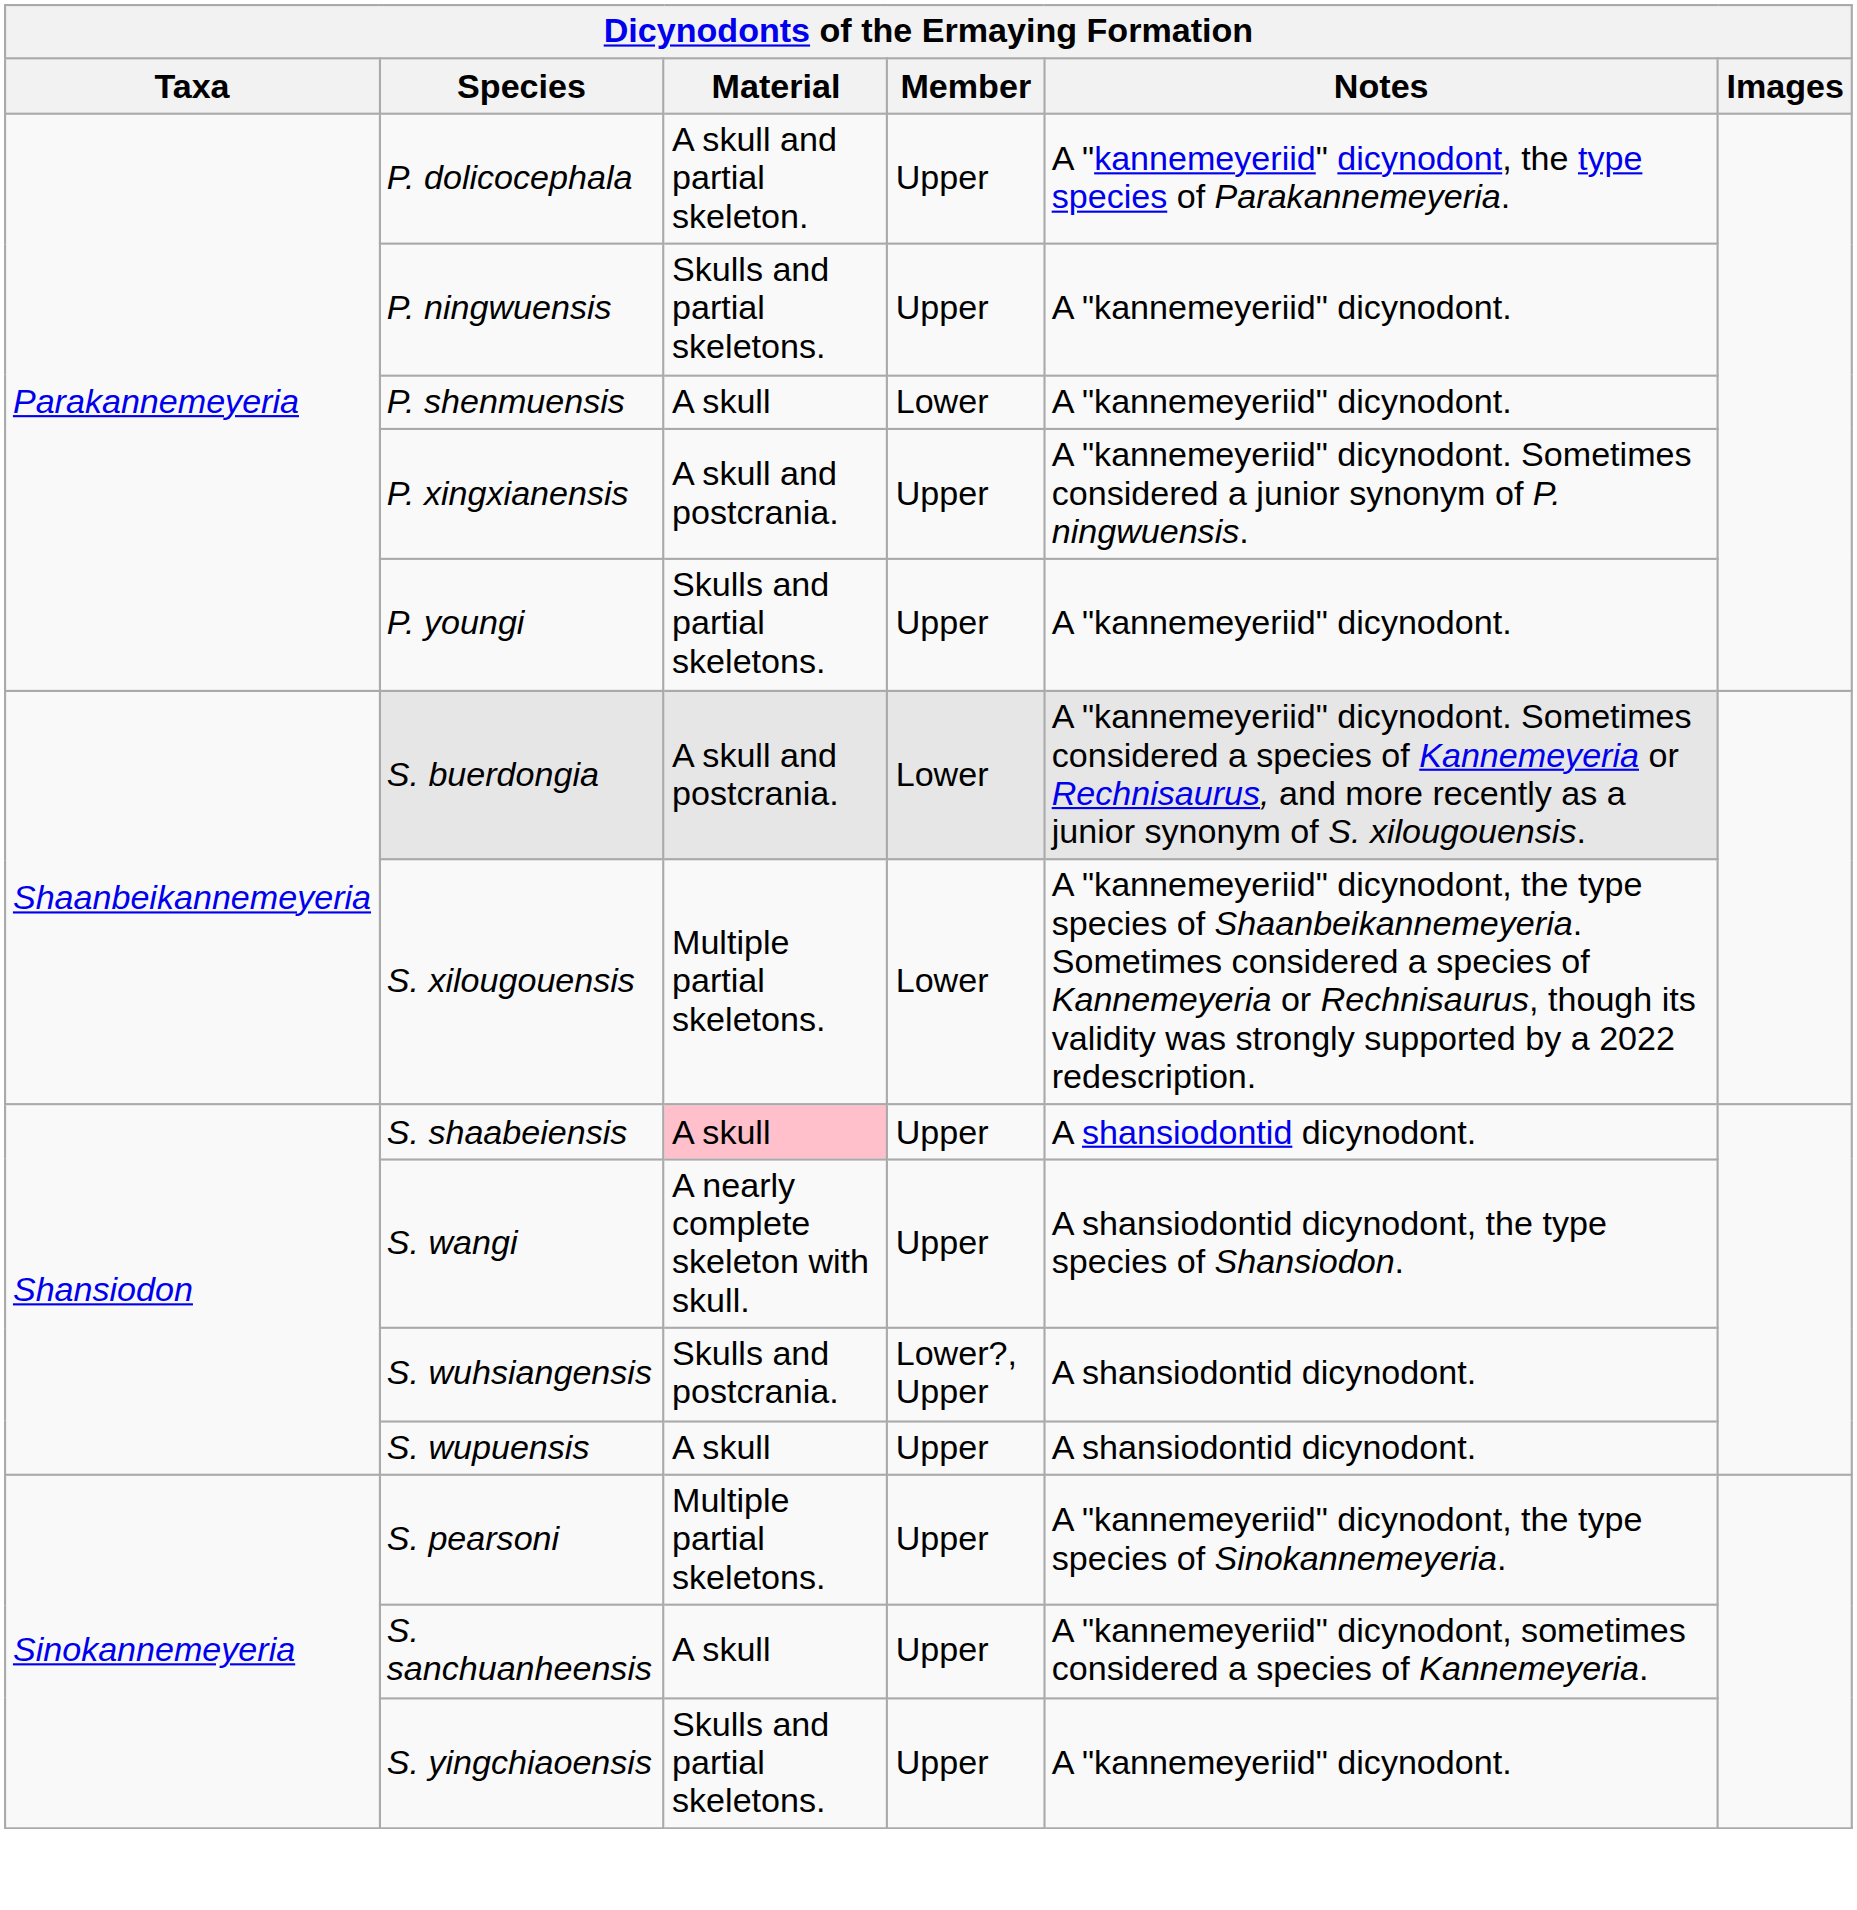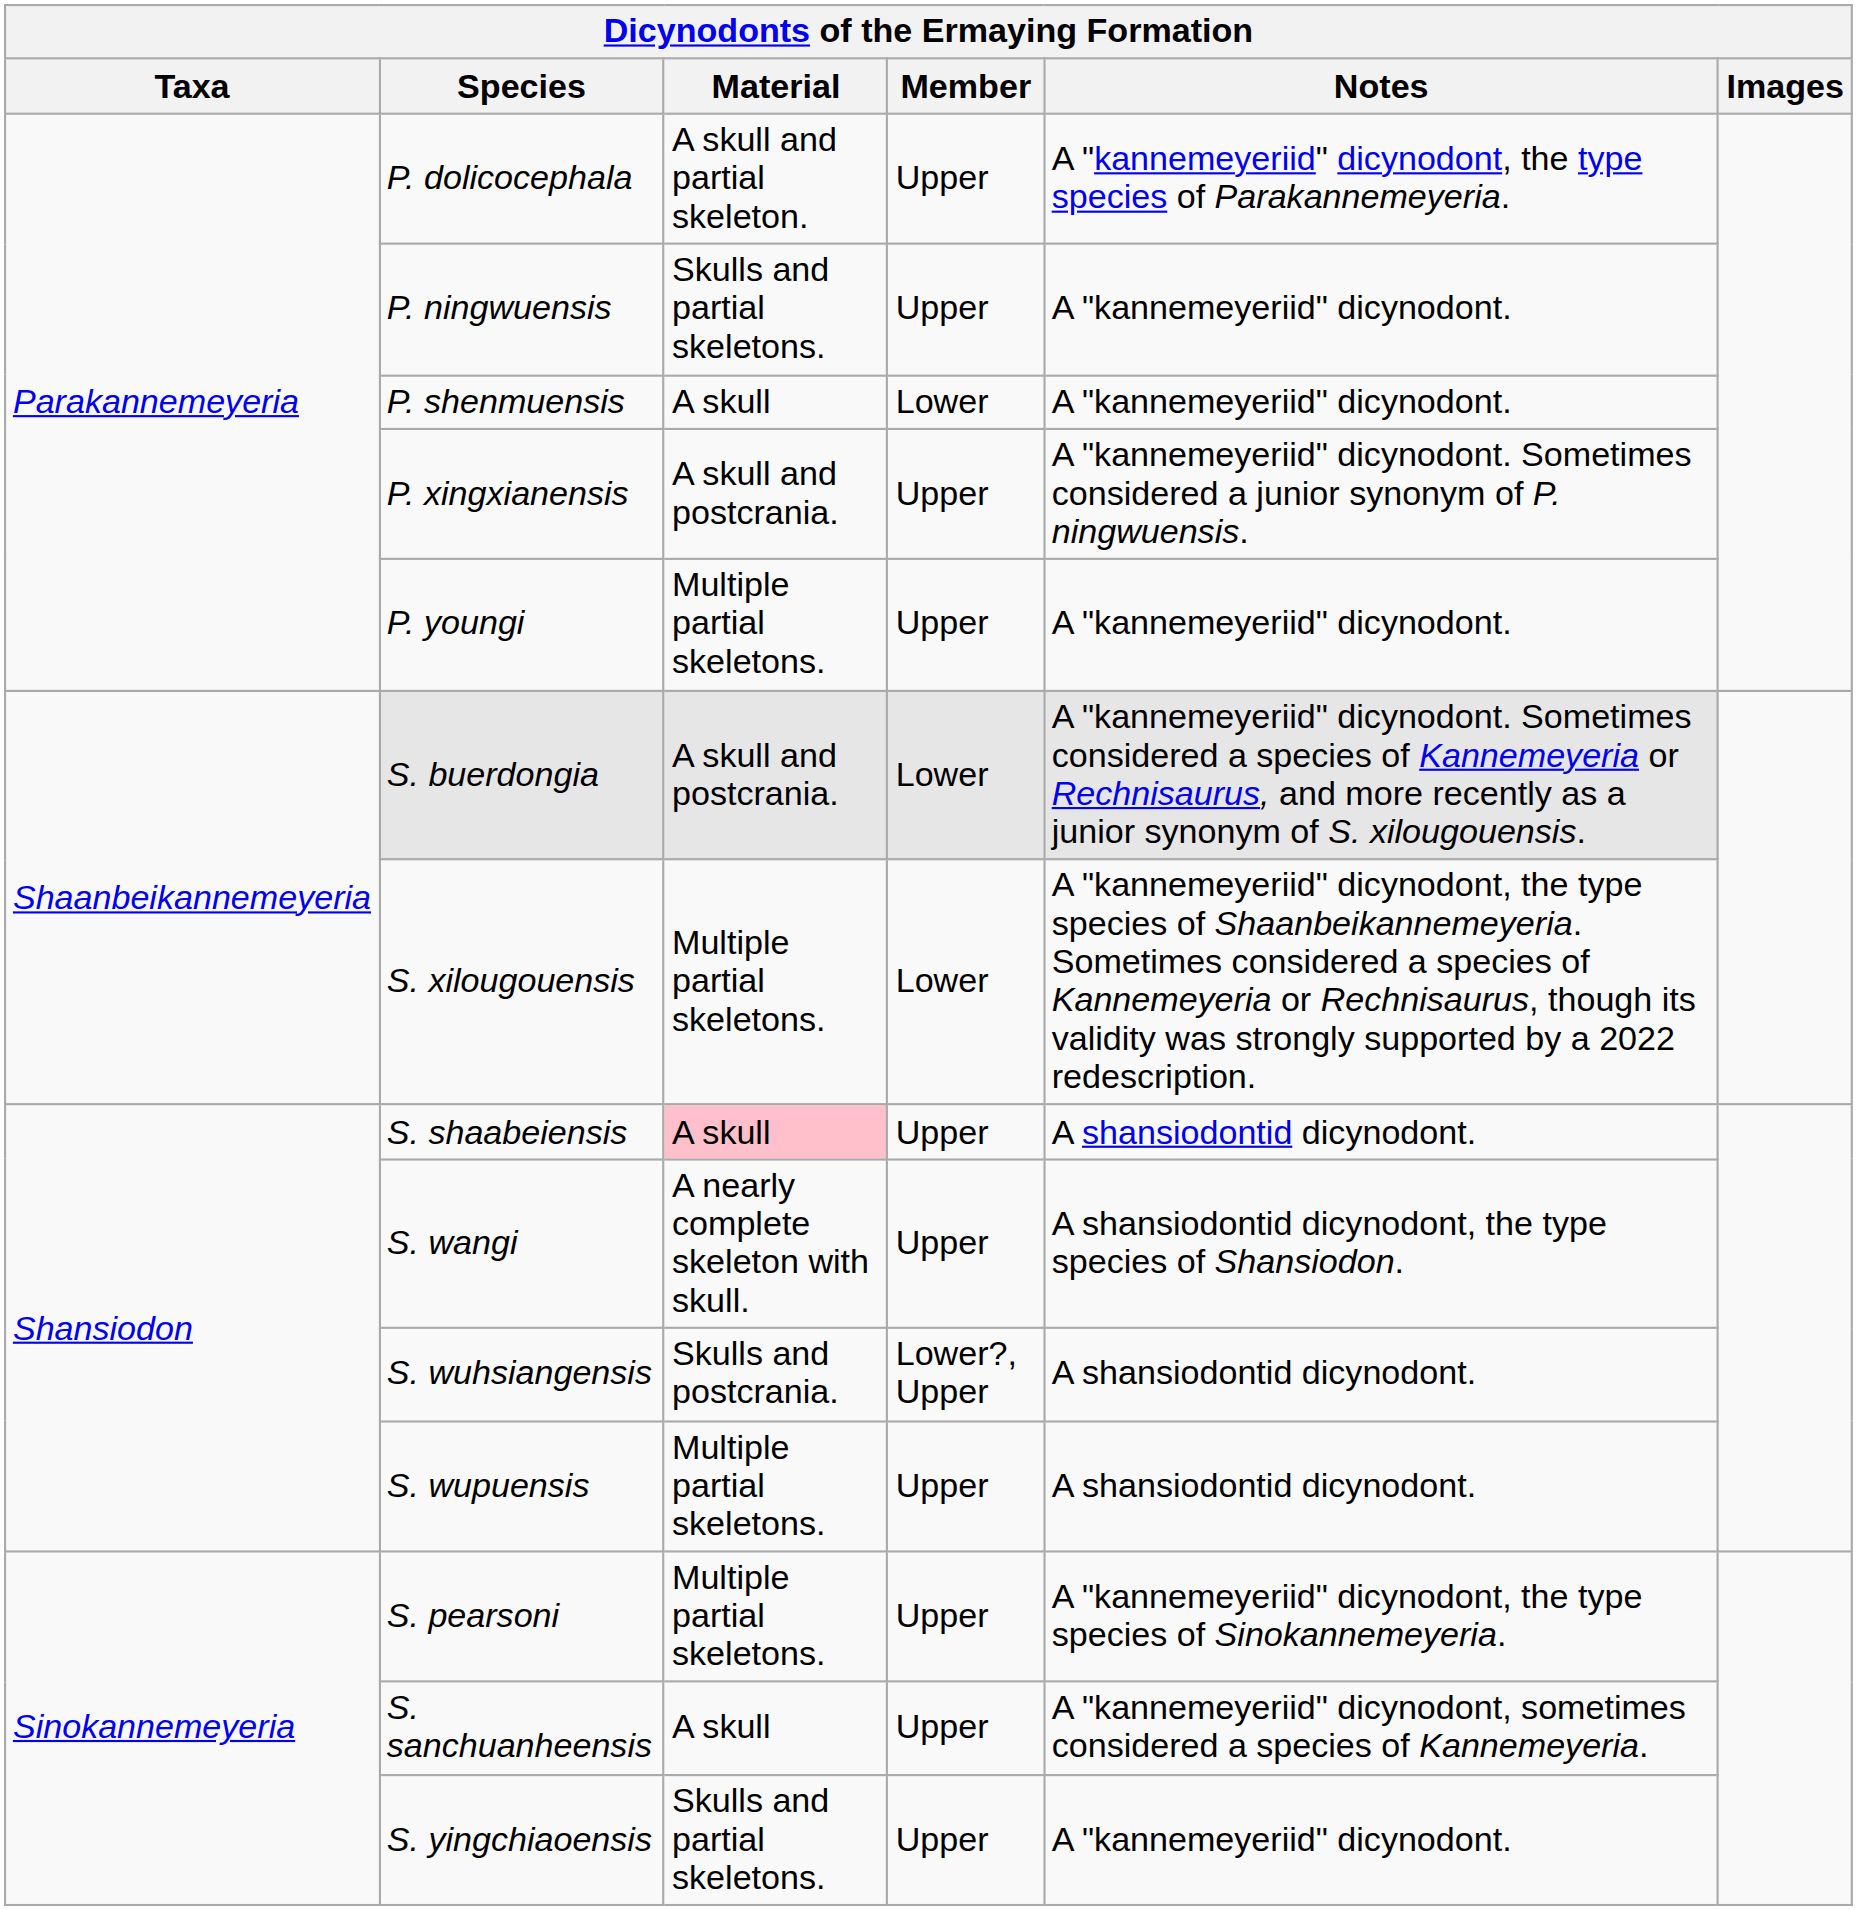 <table class="wikitable" align="center">
 <tr>
 <th colspan="6" align="center"><strong><a href='#'>Dicynodonts</a> of the Ermaying Formation</strong></th>
 </tr>
 <tr>
 <th>Taxa</th>
 <th>Species</th>
 <th>Material</th>
 <th>Member</th>
 <th>Notes</th>
 <th>Images</th>
 </tr>
 <tr>
 <td rowspan="5"><em><a href='#'>Parakannemeyeria</a></em></td>
 <td><em>P. dolicocephala</em></td>
 <td>A skull and partial skeleton.</td>
 <td>Upper</td>
 <td>A "<a href='#'>kannemeyeriid</a>" <a href='#'>dicynodont</a>, the <a href='#'>type species</a> of <em>Parakannemeyeria</em>.</td>
 <td rowspan = 5></td>
 </tr>
 <tr>
 <td><em>P. ningwuensis</em></td>
 <td>Skulls and partial skeletons.</td>
 <td>Upper</td>
 <td>A "kannemeyeriid" dicynodont.</td>
 </tr>
 <tr>
 <td><em>P. shenmuensis</em></td>
 <td>A skull</td>
 <td>Lower</td>
 <td>A "kannemeyeriid" dicynodont.</td>
 </tr>
 <tr>
 <td><em>P. xingxianensis</em></td>
 <td>A skull and postcrania.</td>
 <td>Upper</td>
 <td>A "kannemeyeriid" dicynodont. Sometimes considered a junior synonym of <em>P. ningwuensis</em>.</td>
 </tr>
 <tr>
 <td><em>P. youngi</em></td>
-<td>Skulls and partial skeletons.</td>
+<td>Multiple partial skeletons.</td>
 <td>Upper</td>
 <td>A "kannemeyeriid" dicynodont.</td>
 </tr>
 <tr>
 <td rowspan="2"><em><a href='#'>Shaanbeikannemeyeria</a></em></td>
 <td style="background:#E6E6E6;"><em>S. buerdongia</em></td>
 <td style="background:#E6E6E6;">A skull and postcrania.</td>
 <td style="background:#E6E6E6;">Lower</td>
 <td style="background:#E6E6E6;">A "kannemeyeriid" dicynodont. Sometimes considered a species of <em><a href='#'>Kannemeyeria</a></em> or <em><a href='#'>Rechnisaurus</a>,</em> and more recently as a junior synonym of <em>S. xilougouensis</em>.</td>
 <td rowspan="2"></td>
 </tr>
 <tr>
 <td><em>S. xilougouensis</em></td>
 <td>Multiple partial skeletons.</td>
 <td>Lower</td>
 <td>A "kannemeyeriid" dicynodont, the type species of <em>Shaanbeikannemeyeria</em>. Sometimes considered a species of <em>Kannemeyeria</em> or <em>Rechnisaurus</em>, though its validity was strongly supported by a 2022 redescription.</td>
 </tr>
 <tr>
 <td rowspan="4"><em><a href='#'>Shansiodon</a></em></td>
 <td><em>S. shaabeiensis</em></td>
 <td style="background: pink;">A skull</td>
 <td>Upper</td>
 <td>A <a href='#'>shansiodontid</a> dicynodont.</td>
 <td rowspan="4"></td>
 </tr>
 <tr>
 <td><em>S. wangi</em></td>
 <td>A nearly complete skeleton with skull.</td>
 <td>Upper</td>
 <td>A shansiodontid dicynodont, the type species of <em>Shansiodon</em>.</td>
 </tr>
 <tr>
 <td><em>S. wuhsiangensis</em></td>
 <td>Skulls and postcrania.</td>
 <td>Lower?, Upper</td>
 <td>A shansiodontid dicynodont.</td>
 </tr>
 <tr>
 <td><em>S. wupuensis</em></td>
-<td>A skull</td>
+<td>Multiple partial skeletons.</td>
 <td>Upper</td>
 <td>A shansiodontid dicynodont.</td>
 </tr>
 <tr>
 <td rowspan="3"><em><a href='#'>Sinokannemeyeria</a></em></td>
 <td><em>S. pearsoni</em></td>
 <td>Multiple partial skeletons.</td>
 <td>Upper</td>
 <td>A "kannemeyeriid" dicynodont, the type species of <em>Sinokannemeyeria</em>.</td>
 <td rowspan = 3></td>
 </tr>
 <tr>
 <td><em>S. sanchuanheensis</em></td>
 <td>A skull</td>
 <td>Upper</td>
 <td>A  "kannemeyeriid" dicynodont, sometimes considered a species of <em>Kannemeyeria</em>.</td>
 </tr>
 <tr>
 <td><em>S. yingchiaoensis</em></td>
 <td>Skulls and partial skeletons.</td>
 <td>Upper</td>
 <td>A "kannemeyeriid" dicynodont.</td>
 </tr>
 </table>
